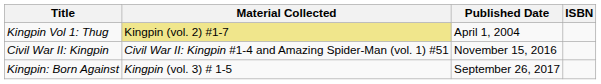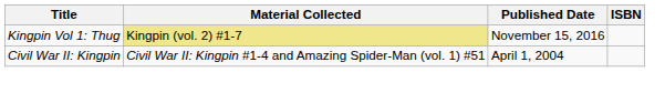 <table class="wikitable">
 <tr>
 <th>Title</th>
 <th>Material Collected</th>
 <th>Published Date</th>
 <th>ISBN</th>
 </tr>
 <tr>
 <td><em>Kingpin Vol 1: Thug</em></td>
 <td style="background: khaki;">Kingpin (vol. 2) #1-7</td>
-<td>April 1, 2004</td>
+<td>November 15, 2016</td>
 <td></td>
 </tr>
 <tr>
 <td><em>Civil War II: Kingpin</em></td>
 <td><em>Civil War II: Kingpin</em> #1-4 and Amazing Spider-Man (vol. 1) #51</td>
-<td>November 15, 2016</td>
-<td></td>
-</tr>
-<tr>
-<td><em>Kingpin: Born Against</em></td>
-<td><em>Kingpin</em> (vol. 3) # 1-5</td>
-<td>September 26, 2017</td>
+<td>April 1, 2004</td>
 <td></td>
 </tr>
 </table>
